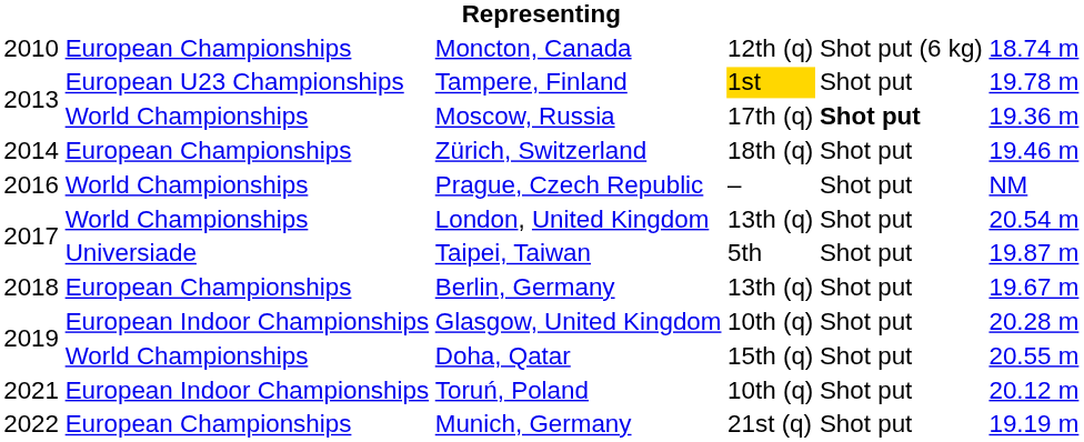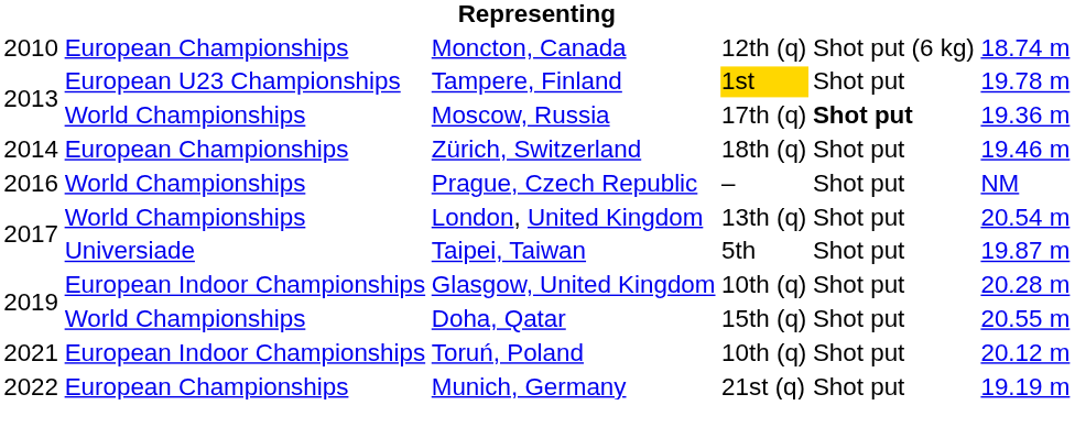 <table>
 <tr>
 <th colspan="6">Representing </th>
 </tr>
 <tr>
 <td>2010</td>
 <td><a href='#'>European Championships</a></td>
 <td><a href='#'>Moncton, Canada</a></td>
 <td>12th (q)</td>
 <td>Shot put (6 kg)</td>
 <td><a href='#'>18.74 m</a></td>
 </tr>
 <tr>
 <td rowspan=2>2013</td>
 <td><a href='#'>European U23 Championships</a></td>
 <td><a href='#'>Tampere, Finland</a></td>
 <td bgcolor=gold>1st</td>
 <td>Shot put</td>
 <td><a href='#'>19.78 m</a></td>
 </tr>
 <tr>
 <td><a href='#'>World Championships</a></td>
 <td><a href='#'>Moscow, Russia</a></td>
 <td>17th (q)</td>
 <td><strong>Shot put</strong></td>
 <td><a href='#'>19.36 m</a></td>
 </tr>
 <tr>
 <td>2014</td>
 <td><a href='#'>European Championships</a></td>
 <td><a href='#'>Zürich, Switzerland</a></td>
 <td>18th (q)</td>
 <td>Shot put</td>
 <td><a href='#'>19.46 m</a></td>
 </tr>
 <tr>
 <td>2016</td>
 <td><a href='#'>World Championships</a></td>
 <td><a href='#'>Prague, Czech Republic</a></td>
 <td>–</td>
 <td>Shot put</td>
 <td><a href='#'>NM</a></td>
 </tr>
 <tr>
 <td rowspan=2>2017</td>
 <td><a href='#'>World Championships</a></td>
 <td><a href='#'>London</a>, <a href='#'>United Kingdom</a></td>
 <td>13th (q)</td>
 <td>Shot put</td>
 <td><a href='#'>20.54 m</a></td>
 </tr>
 <tr>
 <td><a href='#'>Universiade</a></td>
 <td><a href='#'>Taipei, Taiwan</a></td>
 <td>5th</td>
 <td>Shot put</td>
 <td><a href='#'>19.87 m</a></td>
 </tr>
 <tr>
-<td>2018</td>
-<td><a href='#'>European Championships</a></td>
-<td><a href='#'>Berlin, Germany</a></td>
-<td>13th (q)</td>
-<td>Shot put</td>
-<td><a href='#'>19.67 m</a></td>
-</tr>
-<tr>
 <td rowspan=2>2019</td>
 <td><a href='#'>European Indoor Championships</a></td>
 <td><a href='#'>Glasgow, United Kingdom</a></td>
 <td>10th (q)</td>
 <td>Shot put</td>
 <td><a href='#'>20.28 m</a></td>
 </tr>
 <tr>
 <td><a href='#'>World Championships</a></td>
 <td><a href='#'>Doha, Qatar</a></td>
 <td>15th (q)</td>
 <td>Shot put</td>
 <td><a href='#'>20.55 m</a></td>
 </tr>
 <tr>
 <td>2021</td>
 <td><a href='#'>European Indoor Championships</a></td>
 <td><a href='#'>Toruń, Poland</a></td>
 <td>10th (q)</td>
 <td>Shot put</td>
 <td><a href='#'>20.12 m</a></td>
 </tr>
 <tr>
 <td>2022</td>
 <td><a href='#'>European Championships</a></td>
 <td><a href='#'>Munich, Germany</a></td>
 <td>21st (q)</td>
 <td>Shot put</td>
 <td><a href='#'>19.19	m</a></td>
 </tr>
 </table>
